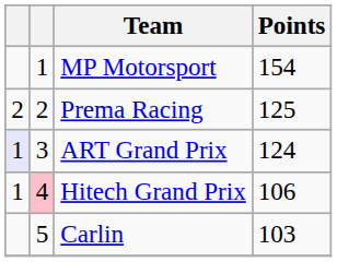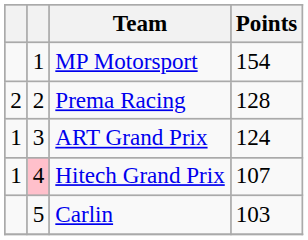 <table class="wikitable" style="font-size: 85%;">
 <tr>
 <th></th>
 <th></th>
 <th>Team</th>
 <th>Points</th>
 </tr>
 <tr>
 <td align="left"></td>
 <td align="center">1</td>
 <td> <a href='#'>MP Motorsport</a></td>
 <td>154</td>
 </tr>
 <tr>
 <td align="left"> 2</td>
 <td align="center">2</td>
 <td> <a href='#'>Prema Racing</a></td>
-<td>125</td>
+<td>128</td>
 </tr>
 <tr>
-<td align="left" style="background: lavender;"> 1</td>
+<td align="left"> 1</td>
 <td align="center">3</td>
 <td> <a href='#'>ART Grand Prix</a></td>
 <td>124</td>
 </tr>
 <tr>
 <td align="left"> 1</td>
 <td align="center" style="background: pink;">4</td>
 <td> <a href='#'>Hitech Grand Prix</a></td>
-<td>106</td>
+<td>107</td>
 </tr>
 <tr>
 <td align="left"></td>
 <td align="center">5</td>
 <td> <a href='#'>Carlin</a></td>
 <td>103</td>
 </tr>
 <tr>
 </tr>
 </table>
